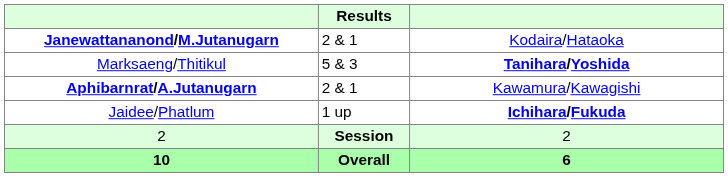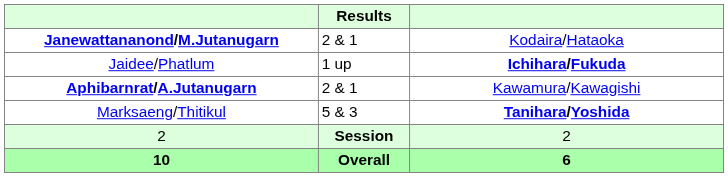 <table border="1" cellpadding="3" style="border-collapse:collapse; text-align:center;">
 <tr style="background:#dfd;">
 <th style="width:20em;"></th>
 <th style="width:5.5em;">Results</th>
 <th style="width:20em;"></th>
 </tr>
 <tr>
 <td><strong><a href='#'>Janewattananond</a>/<a href='#'>M.Jutanugarn</a></strong></td>
 <td align=left> 2 & 1</td>
 <td><a href='#'>Kodaira</a>/<a href='#'>Hataoka</a></td>
 </tr>
 <tr>
-<td><a href='#'>Marksaeng</a>/<a href='#'>Thitikul</a></td>
-<td align=left> 5 & 3</td>
-<td><strong><a href='#'>Tanihara</a>/<a href='#'>Yoshida</a></strong></td>
+<td><a href='#'>Jaidee</a>/<a href='#'>Phatlum</a></td>
+<td align=left> 1 up</td>
+<td><strong><a href='#'>Ichihara</a>/<a href='#'>Fukuda</a></strong></td>
 </tr>
 <tr>
 <td><strong><a href='#'>Aphibarnrat</a>/<a href='#'>A.Jutanugarn</a></strong></td>
 <td align=left> 2 & 1</td>
 <td><a href='#'>Kawamura</a>/<a href='#'>Kawagishi</a></td>
 </tr>
 <tr>
-<td><a href='#'>Jaidee</a>/<a href='#'>Phatlum</a></td>
-<td align=left> 1 up</td>
-<td><strong><a href='#'>Ichihara</a>/<a href='#'>Fukuda</a></strong></td>
+<td><a href='#'>Marksaeng</a>/<a href='#'>Thitikul</a></td>
+<td align=left> 5 & 3</td>
+<td><strong><a href='#'>Tanihara</a>/<a href='#'>Yoshida</a></strong></td>
 </tr>
 <tr style="background:#dfd;">
 <td>2</td>
 <td><strong>Session</strong></td>
 <td>2</td>
 </tr>
 <tr style="background:#afa;">
 <th>10</th>
 <th>Overall</th>
 <th>6</th>
 </tr>
 </table>
